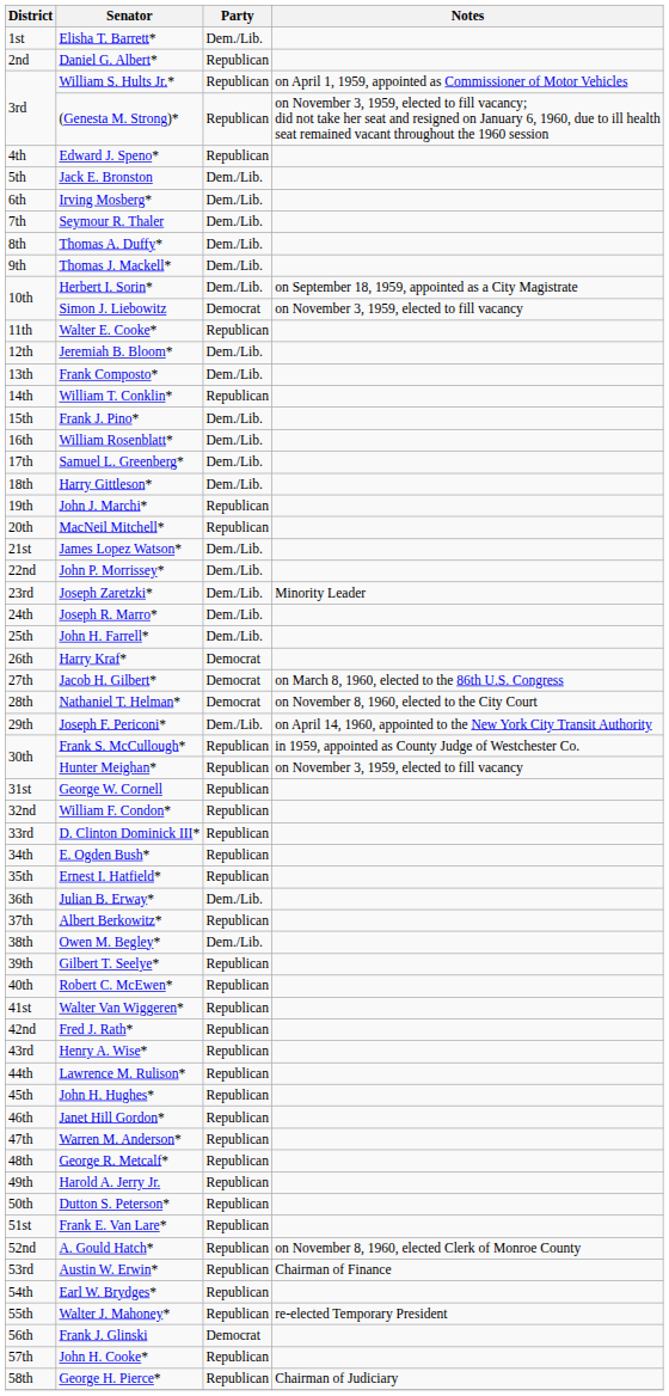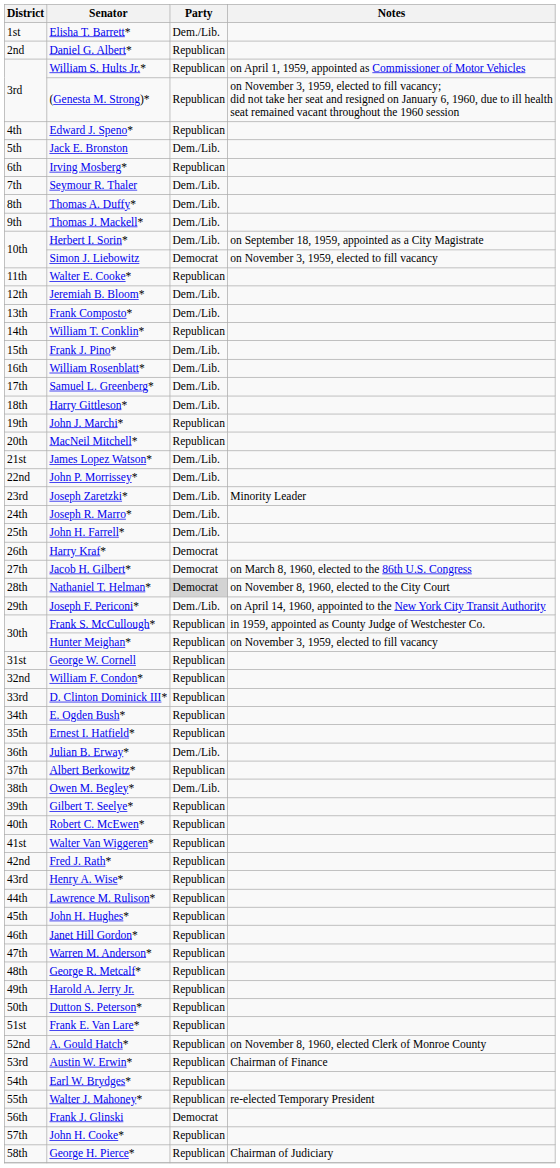 <table class=wikitable>
 <tr>
 <th>District</th>
 <th>Senator</th>
 <th>Party</th>
 <th>Notes</th>
 </tr>
 <tr>
 <td>1st</td>
 <td><a href='#'>Elisha T. Barrett</a>*</td>
 <td>Dem./Lib.</td>
 <td></td>
 </tr>
 <tr>
 <td>2nd</td>
 <td><a href='#'>Daniel G. Albert</a>*</td>
 <td>Republican</td>
 <td></td>
 </tr>
 <tr>
 <td rowspan="2">3rd</td>
 <td><a href='#'>William S. Hults Jr.</a>*</td>
 <td>Republican</td>
 <td>on April 1, 1959, appointed as <a href='#'>Commissioner of Motor Vehicles</a></td>
 </tr>
 <tr>
 <td>(<a href='#'>Genesta M. Strong</a>)*</td>
 <td>Republican</td>
 <td>on November 3, 1959, elected to fill vacancy; <br>did not take her seat and resigned on January 6, 1960, due to ill health <br>seat remained vacant throughout the 1960 session</td>
 </tr>
 <tr>
 <td>4th</td>
 <td><a href='#'>Edward J. Speno</a>*</td>
 <td>Republican</td>
 <td></td>
 </tr>
 <tr>
 <td>5th</td>
 <td><a href='#'>Jack E. Bronston</a></td>
 <td>Dem./Lib.</td>
 <td></td>
 </tr>
 <tr>
 <td>6th</td>
 <td><a href='#'>Irving Mosberg</a>*</td>
-<td>Dem./Lib.</td>
+<td>Republican</td>
 <td></td>
 </tr>
 <tr>
 <td>7th</td>
 <td><a href='#'>Seymour R. Thaler</a></td>
 <td>Dem./Lib.</td>
 <td></td>
 </tr>
 <tr>
 <td>8th</td>
 <td><a href='#'>Thomas A. Duffy</a>*</td>
 <td>Dem./Lib.</td>
 <td></td>
 </tr>
 <tr>
 <td>9th</td>
 <td><a href='#'>Thomas J. Mackell</a>*</td>
 <td>Dem./Lib.</td>
 <td></td>
 </tr>
 <tr>
 <td rowspan="2">10th</td>
 <td><a href='#'>Herbert I. Sorin</a>*</td>
 <td>Dem./Lib.</td>
 <td>on September 18, 1959, appointed as a City Magistrate</td>
 </tr>
 <tr>
 <td><a href='#'>Simon J. Liebowitz</a></td>
 <td>Democrat</td>
 <td>on November 3, 1959, elected to fill vacancy</td>
 </tr>
 <tr>
 <td>11th</td>
 <td><a href='#'>Walter E. Cooke</a>*</td>
 <td>Republican</td>
 <td></td>
 </tr>
 <tr>
 <td>12th</td>
 <td><a href='#'>Jeremiah B. Bloom</a>*</td>
 <td>Dem./Lib.</td>
 <td></td>
 </tr>
 <tr>
 <td>13th</td>
 <td><a href='#'>Frank Composto</a>*</td>
 <td>Dem./Lib.</td>
 <td></td>
 </tr>
 <tr>
 <td>14th</td>
 <td><a href='#'>William T. Conklin</a>*</td>
 <td>Republican</td>
 <td></td>
 </tr>
 <tr>
 <td>15th</td>
 <td><a href='#'>Frank J. Pino</a>*</td>
 <td>Dem./Lib.</td>
 <td></td>
 </tr>
 <tr>
 <td>16th</td>
 <td><a href='#'>William Rosenblatt</a>*</td>
 <td>Dem./Lib.</td>
 <td></td>
 </tr>
 <tr>
 <td>17th</td>
 <td><a href='#'>Samuel L. Greenberg</a>*</td>
 <td>Dem./Lib.</td>
 <td></td>
 </tr>
 <tr>
 <td>18th</td>
 <td><a href='#'>Harry Gittleson</a>*</td>
 <td>Dem./Lib.</td>
 <td></td>
 </tr>
 <tr>
 <td>19th</td>
 <td><a href='#'>John J. Marchi</a>*</td>
 <td>Republican</td>
 <td></td>
 </tr>
 <tr>
 <td>20th</td>
 <td><a href='#'>MacNeil Mitchell</a>*</td>
 <td>Republican</td>
 <td></td>
 </tr>
 <tr>
 <td>21st</td>
 <td><a href='#'>James Lopez Watson</a>*</td>
 <td>Dem./Lib.</td>
 <td></td>
 </tr>
 <tr>
 <td>22nd</td>
 <td><a href='#'>John P. Morrissey</a>*</td>
 <td>Dem./Lib.</td>
 <td></td>
 </tr>
 <tr>
 <td>23rd</td>
 <td><a href='#'>Joseph Zaretzki</a>*</td>
 <td>Dem./Lib.</td>
 <td>Minority Leader</td>
 </tr>
 <tr>
 <td>24th</td>
 <td><a href='#'>Joseph R. Marro</a>*</td>
 <td>Dem./Lib.</td>
 <td></td>
 </tr>
 <tr>
 <td>25th</td>
 <td><a href='#'>John H. Farrell</a>*</td>
 <td>Dem./Lib.</td>
 <td></td>
 </tr>
 <tr>
 <td>26th</td>
 <td><a href='#'>Harry Kraf</a>*</td>
 <td>Democrat</td>
 <td></td>
 </tr>
 <tr>
 <td>27th</td>
 <td><a href='#'>Jacob H. Gilbert</a>*</td>
 <td>Democrat</td>
 <td>on March 8, 1960, elected to the <a href='#'>86th U.S. Congress</a></td>
 </tr>
 <tr>
 <td>28th</td>
 <td><a href='#'>Nathaniel T. Helman</a>*</td>
-<td>Democrat</td>
+<td style="background: lightgrey;">Democrat</td>
 <td>on November 8, 1960, elected to the City Court</td>
 </tr>
 <tr>
 <td>29th</td>
 <td><a href='#'>Joseph F. Periconi</a>*</td>
 <td>Dem./Lib.</td>
 <td>on April 14, 1960, appointed to the <a href='#'>New York City Transit Authority</a></td>
 </tr>
 <tr>
 <td rowspan="2">30th</td>
 <td><a href='#'>Frank S. McCullough</a>*</td>
 <td>Republican</td>
 <td>in 1959, appointed as County Judge of Westchester Co.</td>
 </tr>
 <tr>
 <td><a href='#'>Hunter Meighan</a>*</td>
 <td>Republican</td>
 <td>on November 3, 1959, elected to fill vacancy</td>
 </tr>
 <tr>
 <td>31st</td>
 <td><a href='#'>George W. Cornell</a></td>
 <td>Republican</td>
 <td></td>
 </tr>
 <tr>
 <td>32nd</td>
 <td><a href='#'>William F. Condon</a>*</td>
 <td>Republican</td>
 <td></td>
 </tr>
 <tr>
 <td>33rd</td>
 <td><a href='#'>D. Clinton Dominick III</a>*</td>
 <td>Republican</td>
 <td></td>
 </tr>
 <tr>
 <td>34th</td>
 <td><a href='#'>E. Ogden Bush</a>*</td>
 <td>Republican</td>
 <td></td>
 </tr>
 <tr>
 <td>35th</td>
 <td><a href='#'>Ernest I. Hatfield</a>*</td>
 <td>Republican</td>
 <td></td>
 </tr>
 <tr>
 <td>36th</td>
 <td><a href='#'>Julian B. Erway</a>*</td>
 <td>Dem./Lib.</td>
 <td></td>
 </tr>
 <tr>
 <td>37th</td>
 <td><a href='#'>Albert Berkowitz</a>*</td>
 <td>Republican</td>
 <td></td>
 </tr>
 <tr>
 <td>38th</td>
 <td><a href='#'>Owen M. Begley</a>*</td>
 <td>Dem./Lib.</td>
 <td></td>
 </tr>
 <tr>
 <td>39th</td>
 <td><a href='#'>Gilbert T. Seelye</a>*</td>
 <td>Republican</td>
 <td></td>
 </tr>
 <tr>
 <td>40th</td>
 <td><a href='#'>Robert C. McEwen</a>*</td>
 <td>Republican</td>
 <td></td>
 </tr>
 <tr>
 <td>41st</td>
 <td><a href='#'>Walter Van Wiggeren</a>*</td>
 <td>Republican</td>
 <td></td>
 </tr>
 <tr>
 <td>42nd</td>
 <td><a href='#'>Fred J. Rath</a>*</td>
 <td>Republican</td>
 <td></td>
 </tr>
 <tr>
 <td>43rd</td>
 <td><a href='#'>Henry A. Wise</a>*</td>
 <td>Republican</td>
 <td></td>
 </tr>
 <tr>
 <td>44th</td>
 <td><a href='#'>Lawrence M. Rulison</a>*</td>
 <td>Republican</td>
 <td></td>
 </tr>
 <tr>
 <td>45th</td>
 <td><a href='#'>John H. Hughes</a>*</td>
 <td>Republican</td>
 <td></td>
 </tr>
 <tr>
 <td>46th</td>
 <td><a href='#'>Janet Hill Gordon</a>*</td>
 <td>Republican</td>
 <td></td>
 </tr>
 <tr>
 <td>47th</td>
 <td><a href='#'>Warren M. Anderson</a>*</td>
 <td>Republican</td>
 <td></td>
 </tr>
 <tr>
 <td>48th</td>
 <td><a href='#'>George R. Metcalf</a>*</td>
 <td>Republican</td>
 <td></td>
 </tr>
 <tr>
 <td>49th</td>
 <td><a href='#'>Harold A. Jerry Jr.</a></td>
 <td>Republican</td>
 <td></td>
 </tr>
 <tr>
 <td>50th</td>
 <td><a href='#'>Dutton S. Peterson</a>*</td>
 <td>Republican</td>
 <td></td>
 </tr>
 <tr>
 <td>51st</td>
 <td><a href='#'>Frank E. Van Lare</a>*</td>
 <td>Republican</td>
 <td></td>
 </tr>
 <tr>
 <td>52nd</td>
 <td><a href='#'>A. Gould Hatch</a>*</td>
 <td>Republican</td>
 <td>on November 8, 1960, elected Clerk of Monroe County</td>
 </tr>
 <tr>
 <td>53rd</td>
 <td><a href='#'>Austin W. Erwin</a>*</td>
 <td>Republican</td>
 <td>Chairman of Finance</td>
 </tr>
 <tr>
 <td>54th</td>
 <td><a href='#'>Earl W. Brydges</a>*</td>
 <td>Republican</td>
 <td></td>
 </tr>
 <tr>
 <td>55th</td>
 <td><a href='#'>Walter J. Mahoney</a>*</td>
 <td>Republican</td>
 <td>re-elected Temporary President</td>
 </tr>
 <tr>
 <td>56th</td>
 <td><a href='#'>Frank J. Glinski</a></td>
 <td>Democrat</td>
 <td></td>
 </tr>
 <tr>
 <td>57th</td>
 <td><a href='#'>John H. Cooke</a>*</td>
 <td>Republican</td>
 <td></td>
 </tr>
 <tr>
 <td>58th</td>
 <td><a href='#'>George H. Pierce</a>*</td>
 <td>Republican</td>
 <td>Chairman of Judiciary</td>
 </tr>
 <tr>
 </tr>
 </table>
